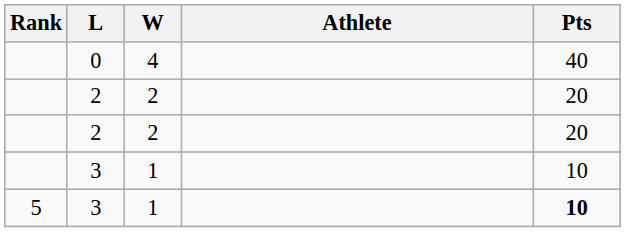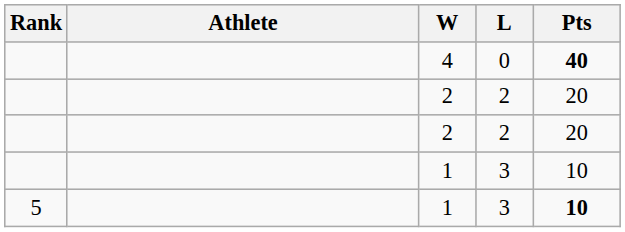 <table class="wikitable" style="text-align: center; font-size:90% ">
 <tr>
 <th width="20">Rank</th>
+<th width="220">Athlete</th>
+<th width="30">W</th>
 <th width="30">L</th>
-<th width="30">W</th>
-<th width="220">Athlete</th>
 <th width="50">Pts</th>
 </tr>
 <tr>
 <td></td>
+<td align=left><strong></strong></td>
+<td>4</td>
 <td>0</td>
-<td>4</td>
-<td align=left><strong></strong></td>
-<td>40</td>
+<td><strong>40</strong></td>
 </tr>
 <tr>
 <td></td>
+<td align=left><strong></strong></td>
 <td>2</td>
 <td>2</td>
-<td align=left><strong></strong></td>
 <td>20</td>
 </tr>
 <tr>
 <td></td>
+<td align=left><strong></strong></td>
 <td>2</td>
 <td>2</td>
-<td align=left><strong></strong></td>
 <td>20</td>
 </tr>
 <tr>
 <td></td>
+<td align=left><strong></strong></td>
+<td>1</td>
 <td>3</td>
-<td>1</td>
-<td align=left><strong></strong></td>
 <td>10</td>
 </tr>
 <tr>
 <td>5</td>
+<td align=left></td>
+<td>1</td>
 <td>3</td>
-<td>1</td>
-<td align=left></td>
 <td><strong>10</strong></td>
 </tr>
 </table>
